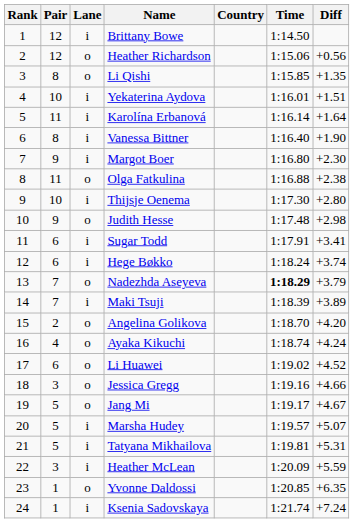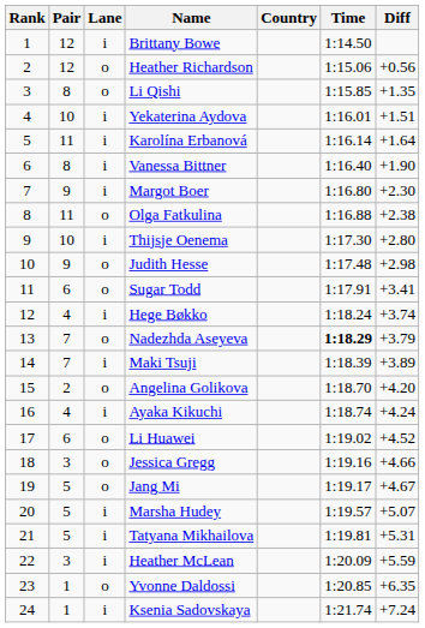 <table class="wikitable sortable" style="text-align:center">
 <tr>
 <th>Rank</th>
 <th>Pair</th>
 <th>Lane</th>
 <th>Name</th>
 <th>Country</th>
 <th>Time</th>
 <th>Diff</th>
 </tr>
 <tr>
 <td>1</td>
 <td>12</td>
 <td>i</td>
 <td align=left><a href='#'>Brittany Bowe</a></td>
 <td align=left></td>
 <td>1:14.50</td>
 <td></td>
 </tr>
 <tr>
 <td>2</td>
 <td>12</td>
 <td>o</td>
 <td align=left><a href='#'>Heather Richardson</a></td>
 <td align=left></td>
 <td>1:15.06</td>
 <td>+0.56</td>
 </tr>
 <tr>
 <td>3</td>
 <td>8</td>
 <td>o</td>
 <td align=left><a href='#'>Li Qishi</a></td>
 <td align=left></td>
 <td>1:15.85</td>
 <td>+1.35</td>
 </tr>
 <tr>
 <td>4</td>
 <td>10</td>
 <td>i</td>
 <td align=left><a href='#'>Yekaterina Aydova</a></td>
 <td align=left></td>
 <td>1:16.01</td>
 <td>+1.51</td>
 </tr>
 <tr>
 <td>5</td>
 <td>11</td>
 <td>i</td>
 <td align=left><a href='#'>Karolína Erbanová</a></td>
 <td align=left></td>
 <td>1:16.14</td>
 <td>+1.64</td>
 </tr>
 <tr>
 <td>6</td>
 <td>8</td>
 <td>i</td>
 <td align=left><a href='#'>Vanessa Bittner</a></td>
 <td align=left></td>
 <td>1:16.40</td>
 <td>+1.90</td>
 </tr>
 <tr>
 <td>7</td>
 <td>9</td>
 <td>i</td>
 <td align=left><a href='#'>Margot Boer</a></td>
 <td align=left></td>
 <td>1:16.80</td>
 <td>+2.30</td>
 </tr>
 <tr>
 <td>8</td>
 <td>11</td>
 <td>o</td>
 <td align=left><a href='#'>Olga Fatkulina</a></td>
 <td align=left></td>
 <td>1:16.88</td>
 <td>+2.38</td>
 </tr>
 <tr>
 <td>9</td>
 <td>10</td>
 <td>i</td>
 <td align=left><a href='#'>Thijsje Oenema</a></td>
 <td align=left></td>
 <td>1:17.30</td>
 <td>+2.80</td>
 </tr>
 <tr>
 <td>10</td>
 <td>9</td>
 <td>o</td>
 <td align=left><a href='#'>Judith Hesse</a></td>
 <td align=left></td>
 <td>1:17.48</td>
 <td>+2.98</td>
 </tr>
 <tr>
 <td>11</td>
 <td>6</td>
-<td>i</td>
+<td>o</td>
 <td align=left><a href='#'>Sugar Todd</a></td>
 <td align=left></td>
 <td>1:17.91</td>
 <td>+3.41</td>
 </tr>
 <tr>
 <td>12</td>
-<td>6</td>
+<td>4</td>
 <td>i</td>
 <td align=left><a href='#'>Hege Bøkko</a></td>
 <td align=left></td>
 <td>1:18.24</td>
 <td>+3.74</td>
 </tr>
 <tr>
 <td>13</td>
 <td>7</td>
 <td>o</td>
 <td align=left><a href='#'>Nadezhda Aseyeva</a></td>
 <td align=left></td>
 <td><strong>1:18.29</strong></td>
 <td>+3.79</td>
 </tr>
 <tr>
 <td>14</td>
 <td>7</td>
 <td>i</td>
 <td align=left><a href='#'>Maki Tsuji</a></td>
 <td align=left></td>
 <td>1:18.39</td>
 <td>+3.89</td>
 </tr>
 <tr>
 <td>15</td>
 <td>2</td>
 <td>o</td>
 <td align=left><a href='#'>Angelina Golikova</a></td>
 <td align=left></td>
 <td>1:18.70</td>
 <td>+4.20</td>
 </tr>
 <tr>
 <td>16</td>
 <td>4</td>
-<td>o</td>
+<td>i</td>
 <td align=left><a href='#'>Ayaka Kikuchi</a></td>
 <td align=left></td>
 <td>1:18.74</td>
 <td>+4.24</td>
 </tr>
 <tr>
 <td>17</td>
 <td>6</td>
 <td>o</td>
 <td align=left><a href='#'>Li Huawei</a></td>
 <td align=left></td>
 <td>1:19.02</td>
 <td>+4.52</td>
 </tr>
 <tr>
 <td>18</td>
 <td>3</td>
 <td>o</td>
 <td align=left><a href='#'>Jessica Gregg</a></td>
 <td align=left></td>
 <td>1:19.16</td>
 <td>+4.66</td>
 </tr>
 <tr>
 <td>19</td>
 <td>5</td>
 <td>o</td>
 <td align=left><a href='#'>Jang Mi</a></td>
 <td align=left></td>
 <td>1:19.17</td>
 <td>+4.67</td>
 </tr>
 <tr>
 <td>20</td>
 <td>5</td>
 <td>i</td>
 <td align=left><a href='#'>Marsha Hudey</a></td>
 <td align=left></td>
 <td>1:19.57</td>
 <td>+5.07</td>
 </tr>
 <tr>
 <td>21</td>
 <td>5</td>
 <td>i</td>
 <td align=left><a href='#'>Tatyana Mikhailova</a></td>
 <td align=left></td>
 <td>1:19.81</td>
 <td>+5.31</td>
 </tr>
 <tr>
 <td>22</td>
 <td>3</td>
 <td>i</td>
 <td align=left><a href='#'>Heather McLean</a></td>
 <td align=left></td>
 <td>1:20.09</td>
 <td>+5.59</td>
 </tr>
 <tr>
 <td>23</td>
 <td>1</td>
 <td>o</td>
 <td align=left><a href='#'>Yvonne Daldossi</a></td>
 <td align=left></td>
 <td>1:20.85</td>
 <td>+6.35</td>
 </tr>
 <tr>
 <td>24</td>
 <td>1</td>
 <td>i</td>
 <td align=left><a href='#'>Ksenia Sadovskaya</a></td>
 <td align=left></td>
 <td>1:21.74</td>
 <td>+7.24</td>
 </tr>
 </table>
